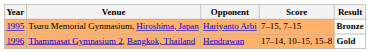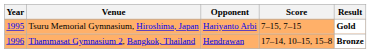 <table class="sortable wikitable" style="font-size: 90%;">
 <tr>
 <th>Year</th>
 <th>Venue</th>
 <th>Opponent</th>
 <th>Score</th>
 <th>Result</th>
 </tr>
 <tr style="background:#FFB069">
 <td align="center"><a href='#'>1995</a></td>
 <td align="left">Tsuru Memorial Gymnasium, <a href='#'>Hiroshima, Japan</a></td>
 <td align="left"> <a href='#'>Hariyanto Arbi</a></td>
 <td align="left">7–15, 7–15</td>
-<td style="text-align:left; background:white"> <strong>Bronze</strong></td>
+<td style="text-align:left; background:white"> <strong>Gold</strong></td>
 </tr>
 <tr style="background:#FFB069">
 <td align="center"><a href='#'>1996</a></td>
 <td align="left"><a href='#'>Thammasat Gymnasium 2</a>, <a href='#'>Bangkok, Thailand</a></td>
 <td align="left"> <a href='#'>Hendrawan</a></td>
 <td align="left">17–14, 10–15, 15–8</td>
-<td style="text-align:left; background:white"> <strong>Gold</strong></td>
+<td style="text-align:left; background:white"> <strong>Bronze</strong></td>
 </tr>
 </table>
